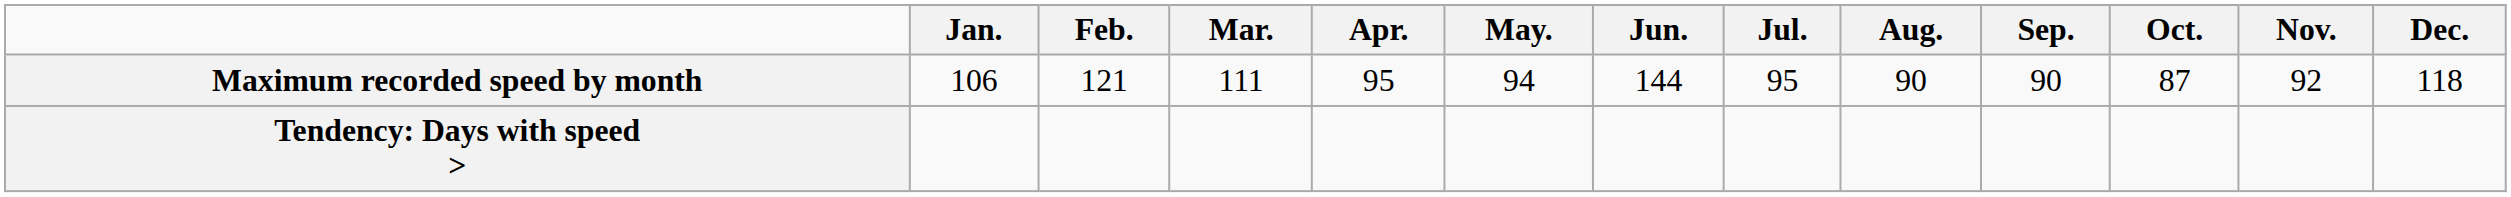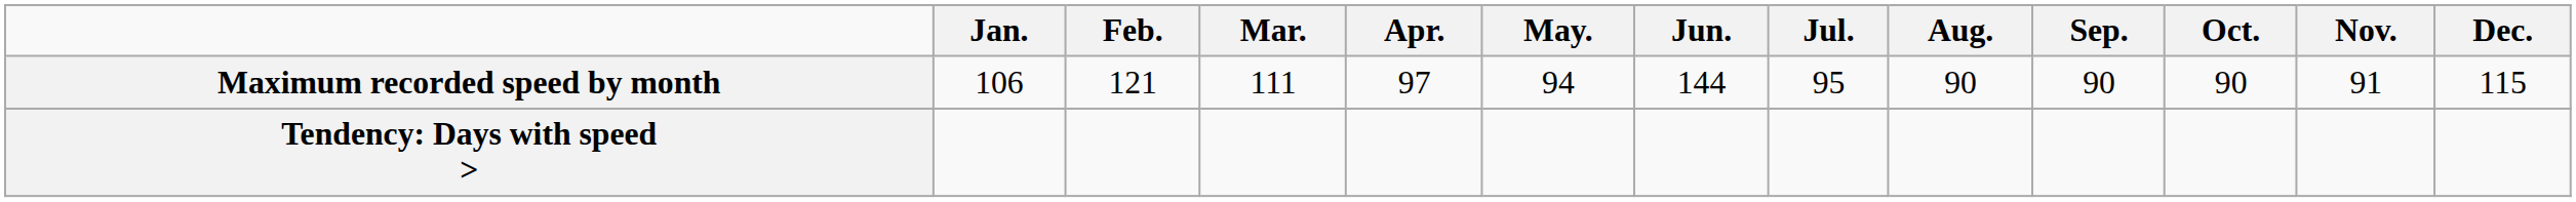 <table class="wikitable" width="100%" style="text-align:center;">
 <tr>
 <td></td>
 <th scope="col">Jan.</th>
 <th scope="col">Feb.</th>
 <th scope="col">Mar.</th>
 <th scope="col">Apr.</th>
 <th scope="col">May.</th>
 <th scope="col">Jun.</th>
 <th scope="col">Jul.</th>
 <th scope="col">Aug.</th>
 <th scope="col">Sep.</th>
 <th scope="col">Oct.</th>
 <th scope="col">Nov.</th>
 <th scope="col">Dec.</th>
 </tr>
 <tr>
 <th abbr="Max. Speed" scope="col">Maximum recorded speed by month</th>
 <td>106</td>
 <td>121</td>
 <td>111</td>
-<td>95</td>
+<td>97</td>
 <td>94</td>
 <td>144</td>
 <td>95</td>
 <td>90</td>
 <td>90</td>
-<td>87</td>
-<td>92</td>
-<td>118</td>
+<td>90</td>
+<td>91</td>
+<td>115</td>
 </tr>
 <tr>
 <th abbr="Tendency" scope="col">Tendency: Days with speed<br>> </th>
 <td></td>
 <td></td>
 <td></td>
 <td></td>
 <td></td>
 <td></td>
 <td></td>
 <td></td>
 <td></td>
 <td></td>
 <td></td>
 <td></td>
 </tr>
 </table>
